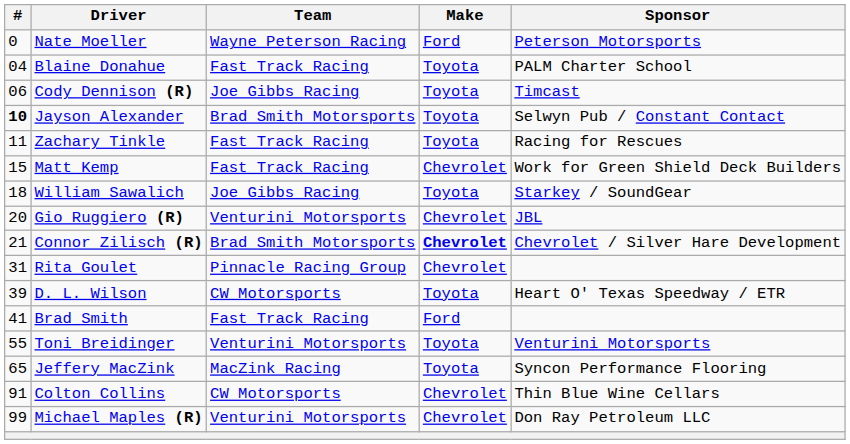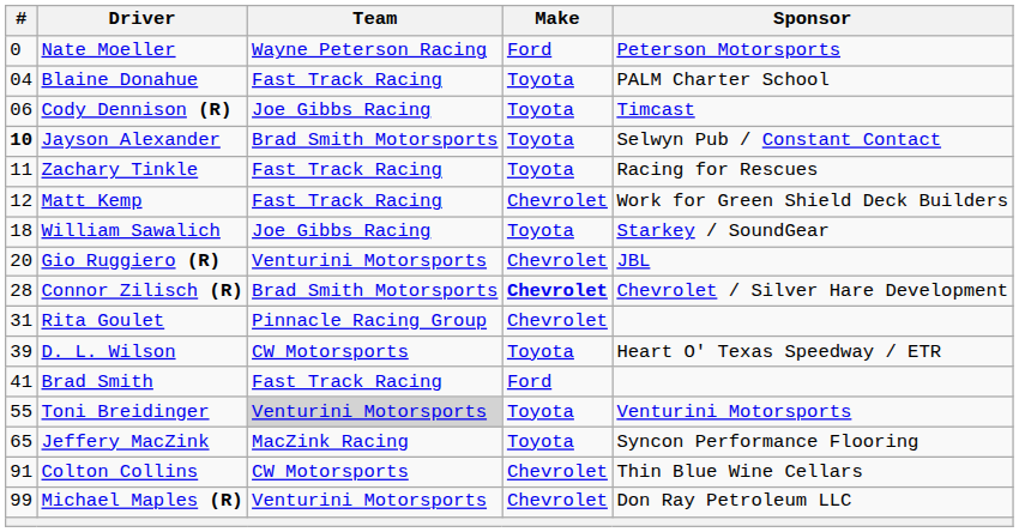 <table class="wikitable" style="font-size: 95%;">
 <tr>
 <th>#</th>
 <th>Driver</th>
 <th>Team</th>
 <th>Make</th>
 <th>Sponsor</th>
 </tr>
 <tr>
 <td>0</td>
 <td><a href='#'>Nate Moeller</a></td>
 <td><a href='#'>Wayne Peterson Racing</a></td>
 <td><a href='#'>Ford</a></td>
 <td><a href='#'>Peterson Motorsports</a></td>
 </tr>
 <tr>
 <td>04</td>
 <td><a href='#'>Blaine Donahue</a></td>
 <td><a href='#'>Fast Track Racing</a></td>
 <td><a href='#'>Toyota</a></td>
 <td>PALM Charter School</td>
 </tr>
 <tr>
 <td>06</td>
 <td><a href='#'>Cody Dennison</a> <strong>(R)</strong></td>
 <td><a href='#'>Joe Gibbs Racing</a></td>
 <td><a href='#'>Toyota</a></td>
 <td><a href='#'>Timcast</a></td>
 </tr>
 <tr>
 <td><strong>10</strong></td>
 <td><a href='#'>Jayson Alexander</a></td>
 <td><a href='#'>Brad Smith Motorsports</a></td>
 <td><a href='#'>Toyota</a></td>
 <td>Selwyn Pub / <a href='#'>Constant Contact</a></td>
 </tr>
 <tr>
 <td>11</td>
 <td><a href='#'>Zachary Tinkle</a></td>
 <td><a href='#'>Fast Track Racing</a></td>
 <td><a href='#'>Toyota</a></td>
 <td>Racing for Rescues</td>
 </tr>
 <tr>
-<td>15</td>
+<td>12</td>
 <td><a href='#'>Matt Kemp</a></td>
 <td><a href='#'>Fast Track Racing</a></td>
 <td><a href='#'>Chevrolet</a></td>
 <td>Work for Green Shield Deck Builders</td>
 </tr>
 <tr>
 <td>18</td>
 <td><a href='#'>William Sawalich</a></td>
 <td><a href='#'>Joe Gibbs Racing</a></td>
 <td><a href='#'>Toyota</a></td>
 <td><a href='#'>Starkey</a> / SoundGear</td>
 </tr>
 <tr>
 <td>20</td>
 <td><a href='#'>Gio Ruggiero</a> <strong>(R)</strong></td>
 <td><a href='#'>Venturini Motorsports</a></td>
 <td><a href='#'>Chevrolet</a></td>
 <td><a href='#'>JBL</a></td>
 </tr>
 <tr>
-<td>21</td>
+<td>28</td>
 <td><a href='#'>Connor Zilisch</a> <strong>(R)</strong></td>
 <td><a href='#'>Brad Smith Motorsports</a></td>
 <td><strong><a href='#'>Chevrolet</a></strong></td>
 <td><a href='#'>Chevrolet</a> / Silver Hare Development</td>
 </tr>
 <tr>
 <td>31</td>
 <td><a href='#'>Rita Goulet</a></td>
 <td><a href='#'>Pinnacle Racing Group</a></td>
 <td><a href='#'>Chevrolet</a></td>
 <td></td>
 </tr>
 <tr>
 <td>39</td>
 <td><a href='#'>D. L. Wilson</a></td>
 <td><a href='#'>CW Motorsports</a></td>
 <td><a href='#'>Toyota</a></td>
 <td>Heart O' Texas Speedway / ETR</td>
 </tr>
 <tr>
 <td>41</td>
 <td><a href='#'>Brad Smith</a></td>
 <td><a href='#'>Fast Track Racing</a></td>
 <td><a href='#'>Ford</a></td>
 <td></td>
 </tr>
 <tr>
 <td>55</td>
 <td><a href='#'>Toni Breidinger</a></td>
-<td><a href='#'>Venturini Motorsports</a></td>
+<td style="background: lightgrey;"><a href='#'>Venturini Motorsports</a></td>
 <td><a href='#'>Toyota</a></td>
 <td><a href='#'>Venturini Motorsports</a></td>
 </tr>
 <tr>
 <td>65</td>
 <td nowrap=""><a href='#'>Jeffery MacZink</a></td>
 <td><a href='#'>MacZink Racing</a></td>
 <td><a href='#'>Toyota</a></td>
 <td>Syncon Performance Flooring</td>
 </tr>
 <tr>
 <td>91</td>
 <td><a href='#'>Colton Collins</a></td>
 <td><a href='#'>CW Motorsports</a></td>
 <td><a href='#'>Chevrolet</a></td>
 <td>Thin Blue Wine Cellars</td>
 </tr>
 <tr>
 <td>99</td>
 <td nowrap=""><a href='#'>Michael Maples</a> <strong>(R)</strong></td>
 <td><a href='#'>Venturini Motorsports</a></td>
 <td><a href='#'>Chevrolet</a></td>
 <td>Don Ray Petroleum LLC</td>
 </tr>
 <tr>
 <th colspan="5"></th>
 </tr>
 </table>
